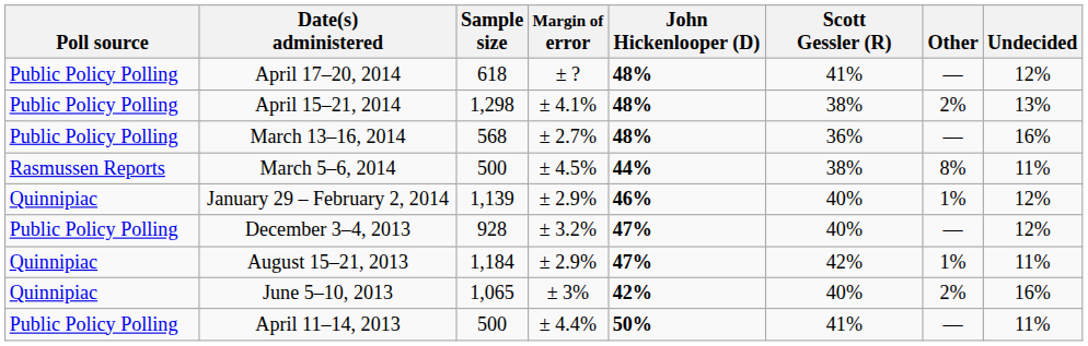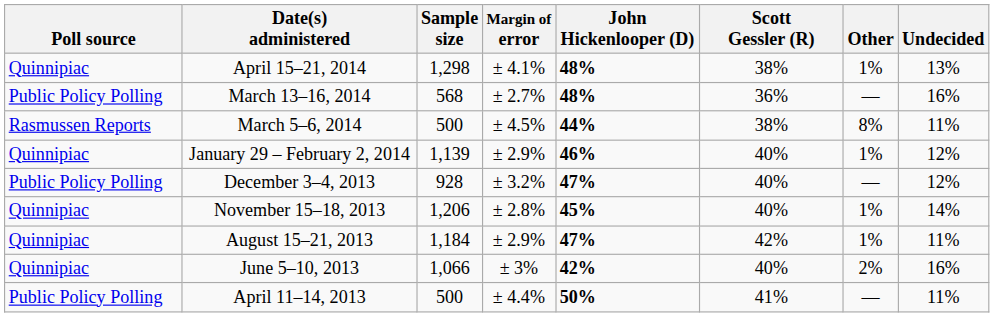 <table class="wikitable">
 <tr valign= bottom>
 <th style="width:150px;">Poll source</th>
 <th style="width:200px;">Date(s)<br>administered</th>
 <th class=small>Sample<br>size</th>
 <th><small>Margin of</small><br>error</th>
 <th style="width:120px;">John<br>Hickenlooper (D)</th>
 <th style="width:120px;">Scott<br>Gessler (R)</th>
 <th style="width:40px;">Other</th>
 <th style="width:40px;">Undecided</th>
 </tr>
 <tr>
-<td><a href='#'>Public Policy Polling</a></td>
-<td align=center>April 17–20, 2014</td>
-<td align=center>618</td>
-<td align=center>± ?</td>
-<td><strong>48%</strong></td>
-<td align=center>41%</td>
-<td align=center>—</td>
-<td align=center>12%</td>
-</tr>
-<tr>
-<td><a href='#'>Public Policy Polling</a></td>
+<td><a href='#'>Quinnipiac</a></td>
 <td align=center>April 15–21, 2014</td>
 <td align=center>1,298</td>
 <td align=center>± 4.1%</td>
 <td><strong>48%</strong></td>
 <td align=center>38%</td>
-<td align=center>2%</td>
+<td align=center>1%</td>
 <td align=center>13%</td>
 </tr>
 <tr>
 <td><a href='#'>Public Policy Polling</a></td>
 <td align=center>March 13–16, 2014</td>
 <td align=center>568</td>
 <td align=center>± 2.7%</td>
 <td><strong>48%</strong></td>
 <td align=center>36%</td>
 <td align=center>—</td>
 <td align=center>16%</td>
 </tr>
 <tr>
 <td><a href='#'>Rasmussen Reports</a></td>
 <td align=center>March 5–6, 2014</td>
 <td align=center>500</td>
 <td align=center>± 4.5%</td>
 <td><strong>44%</strong></td>
 <td align=center>38%</td>
 <td align=center>8%</td>
 <td align=center>11%</td>
 </tr>
 <tr>
 <td><a href='#'>Quinnipiac</a></td>
 <td align=center>January 29 – February 2, 2014</td>
 <td align=center>1,139</td>
 <td align=center>± 2.9%</td>
 <td><strong>46%</strong></td>
 <td align=center>40%</td>
 <td align=center>1%</td>
 <td align=center>12%</td>
 </tr>
 <tr>
 <td><a href='#'>Public Policy Polling</a></td>
 <td align=center>December 3–4, 2013</td>
 <td align=center>928</td>
 <td align=center>± 3.2%</td>
 <td><strong>47%</strong></td>
 <td align=center>40%</td>
 <td align=center>—</td>
 <td align=center>12%</td>
 </tr>
 <tr>
 <td><a href='#'>Quinnipiac</a></td>
+<td align=center>November 15–18, 2013</td>
+<td align=center>1,206</td>
+<td align=center>± 2.8%</td>
+<td><strong>45%</strong></td>
+<td align=center>40%</td>
+<td align=center>1%</td>
+<td align=center>14%</td>
+</tr>
+<tr>
+<td><a href='#'>Quinnipiac</a></td>
 <td align=center>August 15–21, 2013</td>
 <td align=center>1,184</td>
 <td align=center>± 2.9%</td>
 <td><strong>47%</strong></td>
 <td align=center>42%</td>
 <td align=center>1%</td>
 <td align=center>11%</td>
 </tr>
 <tr>
 <td><a href='#'>Quinnipiac</a></td>
 <td align=center>June 5–10, 2013</td>
-<td align=center>1,065</td>
+<td align=center>1,066</td>
 <td align=center>± 3%</td>
 <td><strong>42%</strong></td>
 <td align=center>40%</td>
 <td align=center>2%</td>
 <td align=center>16%</td>
 </tr>
 <tr>
 <td><a href='#'>Public Policy Polling</a></td>
 <td align=center>April 11–14, 2013</td>
 <td align=center>500</td>
 <td align=center>± 4.4%</td>
 <td><strong>50%</strong></td>
 <td align=center>41%</td>
 <td align=center>—</td>
 <td align=center>11%</td>
 </tr>
 </table>
